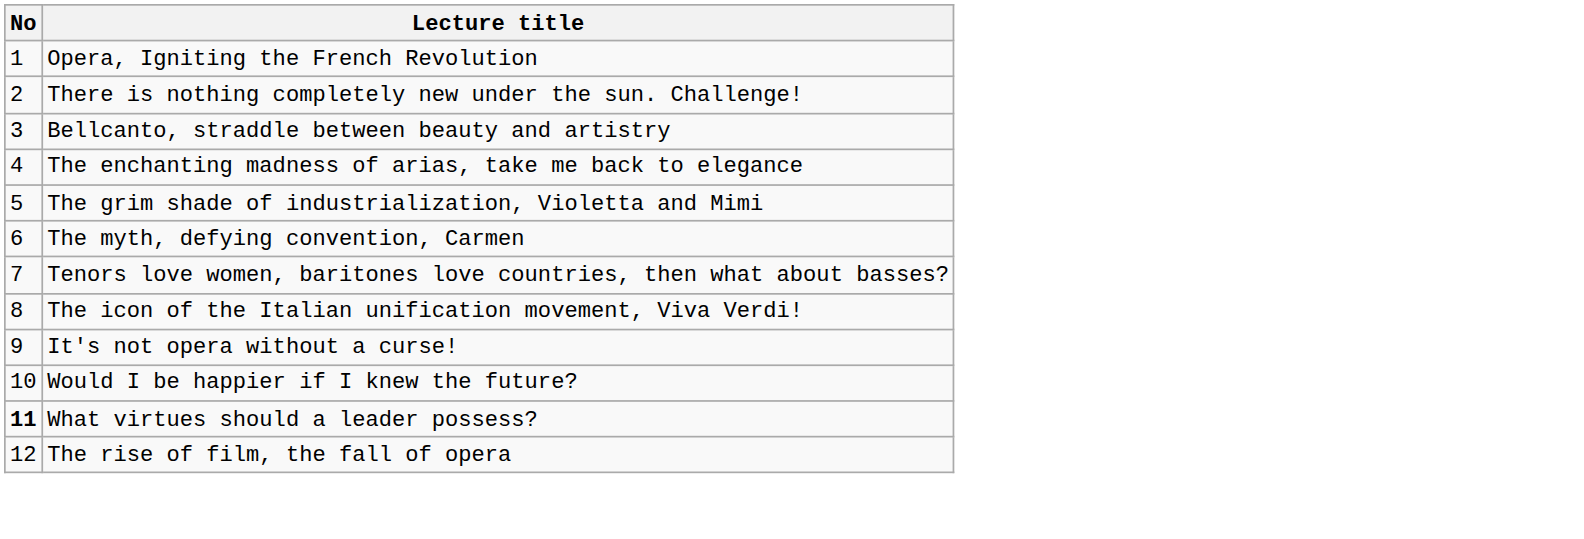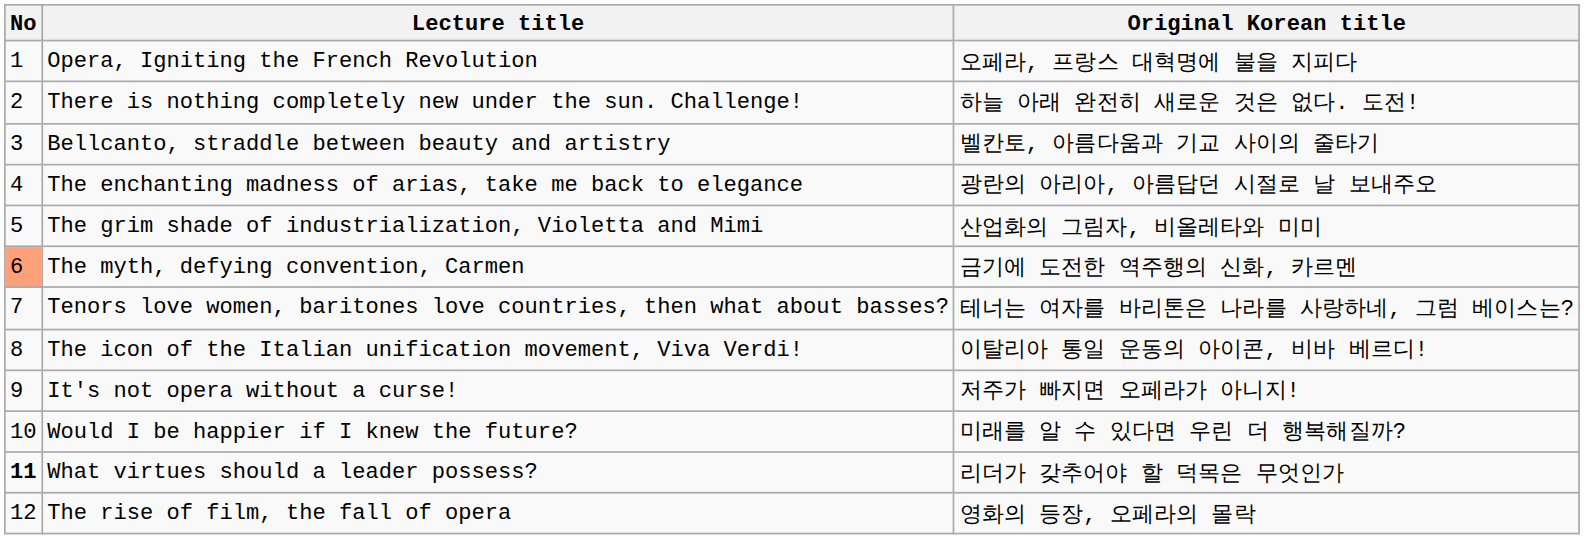 <table class="wikitable">
 <tr>
 <th><strong>No</strong></th>
 <th><strong>Lecture title</strong></th>
+<th><strong>Original Korean title</strong></th>
 </tr>
 <tr>
 <td>1</td>
 <td>Opera, Igniting the French Revolution</td>
+<td>오페라, 프랑스 대혁명에 불을 지피다</td>
 </tr>
 <tr>
 <td>2</td>
 <td>There is nothing completely new under the sun. Challenge!</td>
+<td>하늘 아래 완전히 새로운 것은 없다. 도전!</td>
 </tr>
 <tr>
 <td>3</td>
 <td>Bellcanto, straddle between beauty and artistry</td>
+<td>벨칸토, 아름다움과 기교 사이의 줄타기</td>
 </tr>
 <tr>
 <td>4</td>
 <td>The enchanting madness of arias, take me back to elegance</td>
+<td>광란의 아리아, 아름답던 시절로 날 보내주오</td>
 </tr>
 <tr>
 <td>5</td>
 <td>The grim shade of industrialization, Violetta and Mimi</td>
+<td>산업화의 그림자, 비올레타와 미미</td>
 </tr>
 <tr>
-<td>6</td>
+<td style="background: lightsalmon;">6</td>
 <td>The myth, defying convention, Carmen</td>
+<td>금기에 도전한 역주행의 신화, 카르멘</td>
 </tr>
 <tr>
 <td>7</td>
 <td>Tenors love women, baritones love countries, then what about basses?</td>
+<td>테너는 여자를 바리톤은 나라를 사랑하네, 그럼 베이스는?</td>
 </tr>
 <tr>
 <td>8</td>
 <td>The icon of the Italian unification movement, Viva Verdi!</td>
+<td>이탈리아 통일 운동의 아이콘, 비바 베르디!</td>
 </tr>
 <tr>
 <td>9</td>
 <td>It's not opera without a curse!</td>
+<td>저주가 빠지면 오페라가 아니지!</td>
 </tr>
 <tr>
 <td>10</td>
 <td>Would I be happier if I knew the future?</td>
+<td>미래를 알 수 있다면 우린 더 행복해질까?</td>
 </tr>
 <tr>
 <td><strong>11</strong></td>
 <td>What virtues should a leader possess?</td>
+<td>리더가 갖추어야 할 덕목은 무엇인가</td>
 </tr>
 <tr>
 <td>12</td>
 <td>The rise of film, the fall of opera</td>
+<td>영화의 등장, 오페라의 몰락</td>
 </tr>
 </table>
